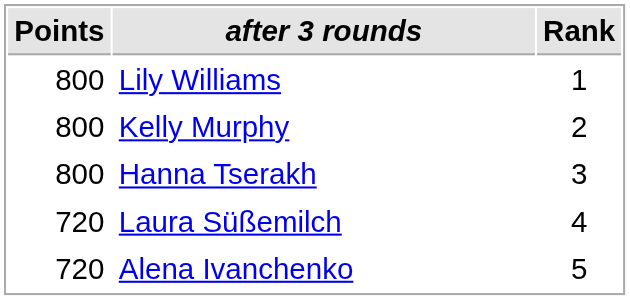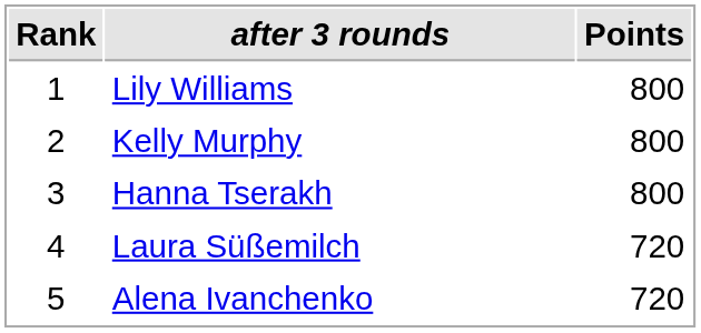 <table cellspacing="1" cellpadding="3" style="border:1px solid #aaa; font-size:90%;">
 <tr style="background:#e4e4e4;">
+<th style="border-bottom:1px solid #aaa; width:10px;">Rank</th>
+<th style="border-bottom:1px solid #aaa; width:200px; white-space:nowrap;"><em>after 3 rounds</em> </th>
 <th style="border-bottom:1px solid #aaa; width:20px;">Points</th>
-<th style="border-bottom:1px solid #aaa; width:200px; white-space:nowrap;"><em>after 3 rounds</em> </th>
-<th style="border-bottom:1px solid #aaa; width:10px;">Rank</th>
 </tr>
 <tr>
+<td align=center>1</td>
+<td> <a href='#'>Lily Williams</a></td>
 <td align=right>800</td>
-<td> <a href='#'>Lily Williams</a></td>
-<td align=center>1</td>
 </tr>
 <tr>
+<td align=center>2</td>
+<td> <a href='#'>Kelly Murphy</a></td>
 <td align=right>800</td>
-<td> <a href='#'>Kelly Murphy</a></td>
-<td align=center>2</td>
 </tr>
 <tr>
+<td align=center>3</td>
+<td> <a href='#'>Hanna Tserakh</a></td>
 <td align=right>800</td>
-<td> <a href='#'>Hanna Tserakh</a></td>
-<td align=center>3</td>
 </tr>
 <tr>
+<td align=center>4</td>
+<td> <a href='#'>Laura Süßemilch</a></td>
 <td align=right>720</td>
-<td> <a href='#'>Laura Süßemilch</a></td>
-<td align=center>4</td>
 </tr>
 <tr>
+<td align=center>5</td>
+<td> <a href='#'>Alena Ivanchenko</a></td>
 <td align=right>720</td>
-<td> <a href='#'>Alena Ivanchenko</a></td>
-<td align=center>5</td>
 </tr>
 </table>
